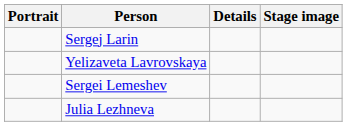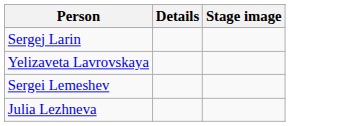 <table class="wikitable">
 <tr>
-<th>Portrait</th>
 <th>Person</th>
 <th>Details</th>
 <th>Stage image</th>
 </tr>
 <tr>
-<td align=center></td>
 <td><a href='#'>Sergej Larin</a></td>
 <td></td>
 <td align=center></td>
 </tr>
 <tr>
-<td align=center></td>
 <td><a href='#'>Yelizaveta Lavrovskaya</a></td>
 <td></td>
 <td align=center></td>
 </tr>
 <tr>
-<td align=center></td>
 <td><a href='#'>Sergei Lemeshev</a></td>
 <td></td>
 <td align=center></td>
 </tr>
 <tr>
-<td align=center></td>
 <td><a href='#'>Julia Lezhneva</a></td>
 <td></td>
 <td align=center></td>
 </tr>
 </table>
